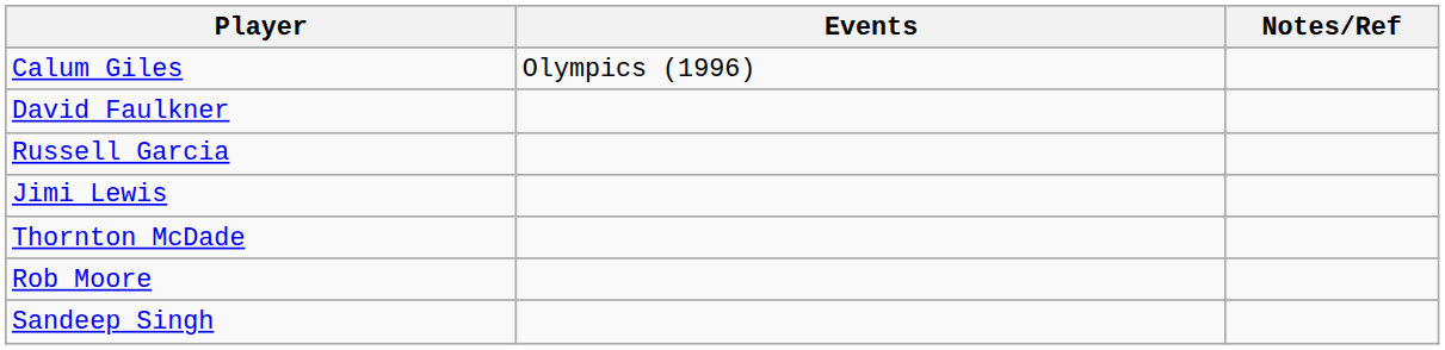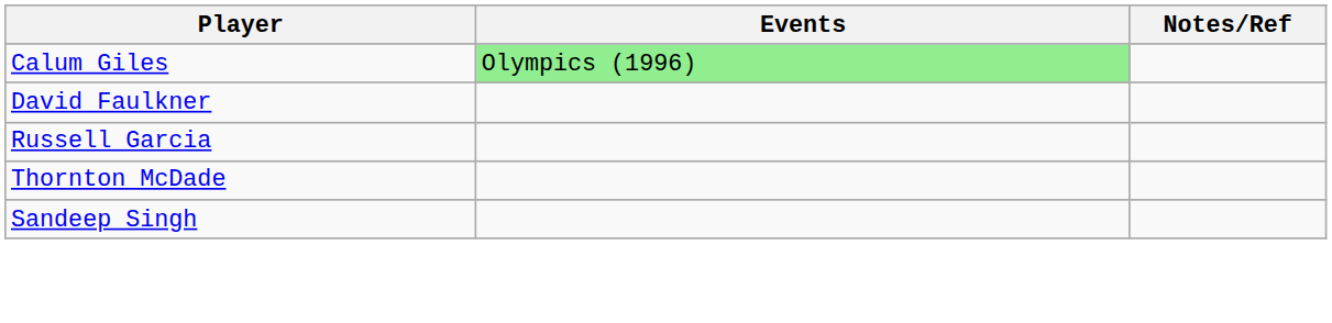 <table class="wikitable">
 <tr>
 <th width=250>Player</th>
 <th width=350>Events</th>
 <th width=100>Notes/Ref</th>
 </tr>
 <tr>
 <td> <a href='#'>Calum Giles</a></td>
-<td>Olympics (1996)</td>
+<td style="background: lightgreen;">Olympics (1996)</td>
 <td></td>
 </tr>
 <tr>
 <td> <a href='#'>David Faulkner</a></td>
 <td></td>
 <td></td>
 </tr>
 <tr>
 <td> <a href='#'>Russell Garcia</a></td>
 <td></td>
 <td></td>
 </tr>
 <tr>
-<td> <a href='#'>Jimi Lewis</a></td>
-<td></td>
-<td></td>
-</tr>
-<tr>
 <td> <a href='#'>Thornton McDade</a></td>
-<td></td>
-<td></td>
-</tr>
-<tr>
-<td> <a href='#'>Rob Moore</a></td>
 <td></td>
 <td></td>
 </tr>
 <tr>
 <td> <a href='#'>Sandeep Singh</a></td>
 <td></td>
 <td></td>
 </tr>
 </table>
